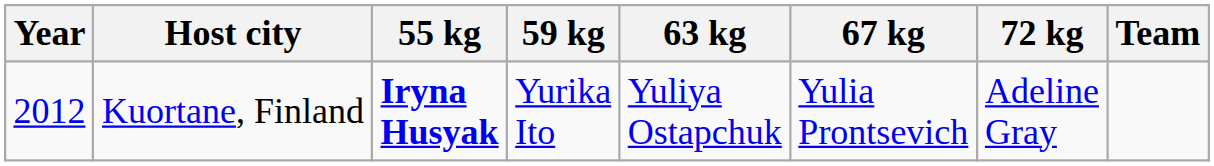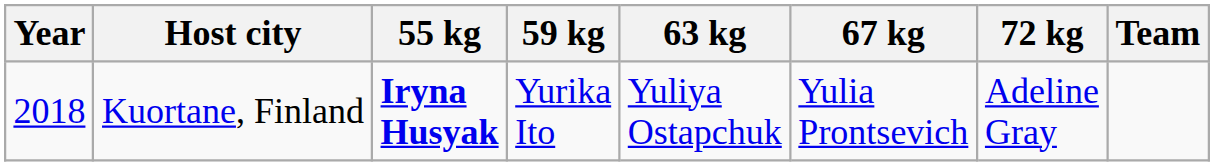 <table class="wikitable">
 <tr>
 <th>Year</th>
 <th>Host city</th>
 <th>55 kg</th>
 <th>59 kg</th>
 <th>63 kg</th>
 <th>67 kg</th>
 <th>72 kg</th>
 <th>Team</th>
 </tr>
 <tr>
-<td><a href='#'>2012</a></td>
+<td><a href='#'>2018</a></td>
 <td> <a href='#'>Kuortane</a>, Finland</td>
 <td><strong> <a href='#'>Iryna<br>Husyak</a></strong></td>
 <td> <a href='#'>Yurika<br>Ito</a></td>
 <td> <a href='#'>Yuliya<br>Ostapchuk</a></td>
 <td> <a href='#'>Yulia<br>Prontsevich</a></td>
 <td> <a href='#'>Adeline<br>Gray</a></td>
 <td></td>
 </tr>
 </table>
